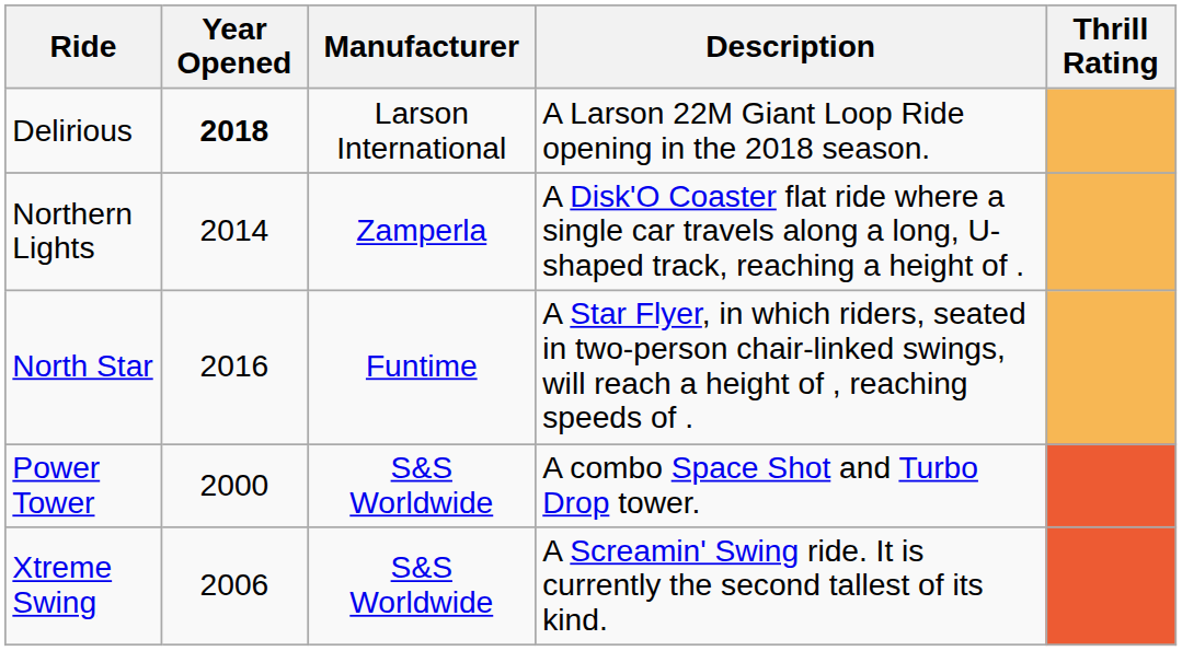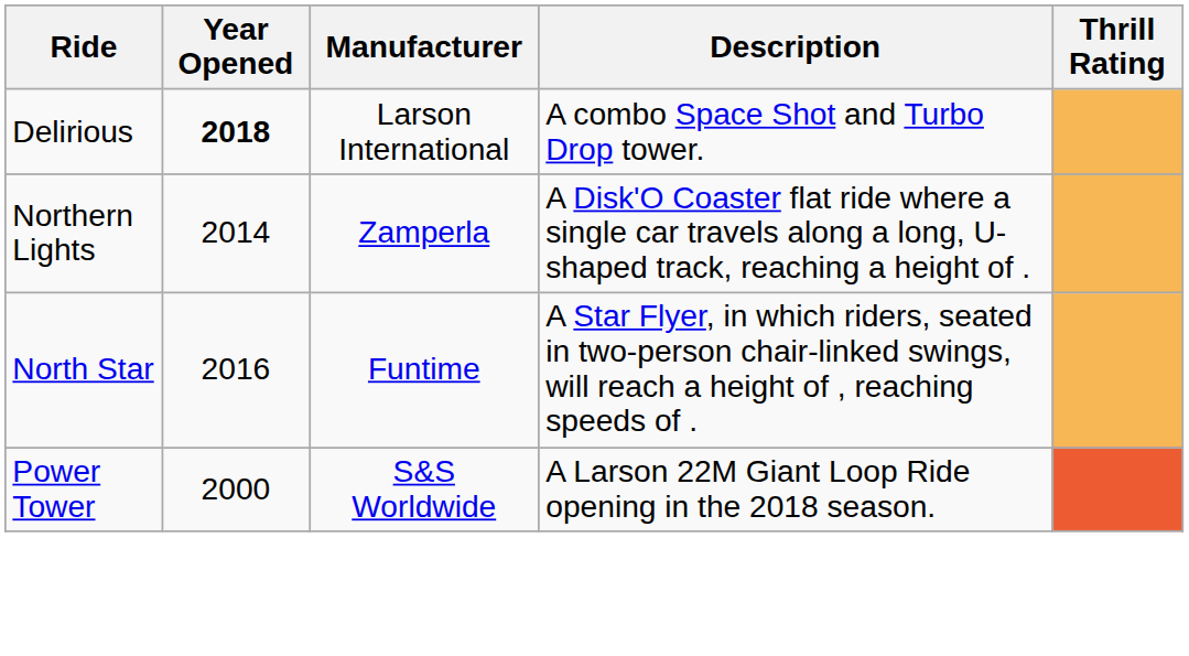 <table class="wikitable sortable">
 <tr>
 <th>Ride</th>
 <th>Year Opened</th>
 <th>Manufacturer</th>
 <th>Description</th>
 <th>Thrill Rating</th>
 </tr>
 <tr>
 <td>Delirious</td>
 <td style="text-align:center"><strong>2018</strong></td>
 <td style="text-align:center">Larson International</td>
-<td>A Larson 22M Giant Loop Ride opening in the 2018 season.</td>
+<td>A  combo <a href='#'>Space Shot</a> and <a href='#'>Turbo Drop</a> tower.</td>
 <td align="center" bgcolor="F7B754"><strong></strong></td>
 </tr>
 <tr>
 <td>Northern Lights</td>
 <td style="text-align:center">2014</td>
 <td style="text-align:center"><a href='#'>Zamperla</a></td>
 <td>A <a href='#'>Disk'O Coaster</a> flat ride where a single car travels along a  long, U-shaped track, reaching a height of .</td>
 <td align="center" bgcolor="F7B754"><strong></strong></td>
 </tr>
 <tr>
 <td><a href='#'>North Star</a></td>
 <td style="text-align:center">2016</td>
 <td style="text-align:center"><a href='#'>Funtime</a></td>
 <td>A <a href='#'>Star Flyer</a>, in which riders, seated in two-person chair-linked swings, will reach a height of , reaching speeds of .</td>
 <td align="center" bgcolor="F7B754"><strong></strong></td>
 </tr>
 <tr>
 <td><a href='#'>Power Tower</a></td>
 <td style="text-align:center">2000</td>
 <td style="text-align:center"><a href='#'>S&S Worldwide</a></td>
-<td>A  combo <a href='#'>Space Shot</a> and <a href='#'>Turbo Drop</a> tower.</td>
-<td align="center" bgcolor="#ED5B33"><strong></strong></td>
-</tr>
-<tr>
-<td><a href='#'>Xtreme Swing</a></td>
-<td style="text-align:center">2006</td>
-<td style="text-align:center"><a href='#'>S&S Worldwide</a></td>
-<td>A <a href='#'>Screamin' Swing</a> ride. It is currently the second tallest of its kind.</td>
+<td>A Larson 22M Giant Loop Ride opening in the 2018 season.</td>
 <td align="center" bgcolor="#ED5B33"><strong></strong></td>
 </tr>
 </table>
